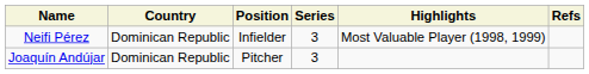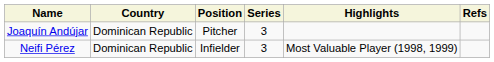 <table class="wikitable">
 <tr>
 <th style="background:#F5F5DC;">Name</th>
 <th style="background:#F5F5DC;">Country</th>
 <th style="background:#F5F5DC;">Position</th>
 <th style="background:#F5F5DC;">Series</th>
 <th style="background:#F5F5DC;">Highlights</th>
 <th style="background:#F5F5DC;">Refs</th>
 </tr>
 <tr align=center>
+<td><a href='#'>Joaquín Andújar</a></td>
+<td> Dominican Republic</td>
+<td>Pitcher</td>
+<td>3</td>
+<td></td>
+<td></td>
+</tr>
+<tr align=center>
 <td><a href='#'>Neifi Pérez</a></td>
 <td> Dominican Republic</td>
 <td>Infielder</td>
 <td>3</td>
 <td>Most Valuable Player (1998, 1999)</td>
 <td></td>
 </tr>
-<tr align=center>
-<td><a href='#'>Joaquín Andújar</a></td>
-<td> Dominican Republic</td>
-<td>Pitcher</td>
-<td>3</td>
-<td></td>
-<td></td>
-</tr>
 </table>
